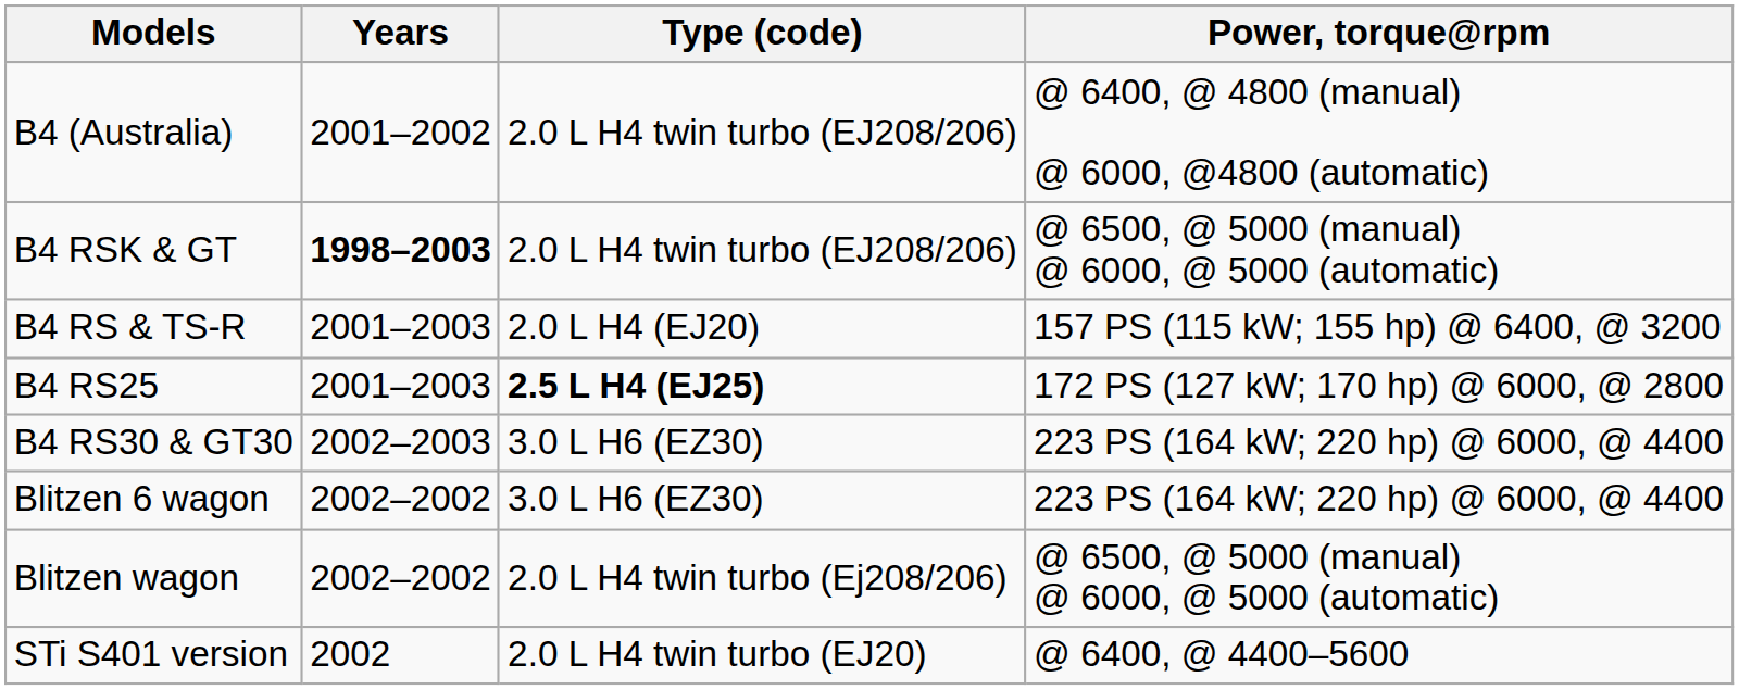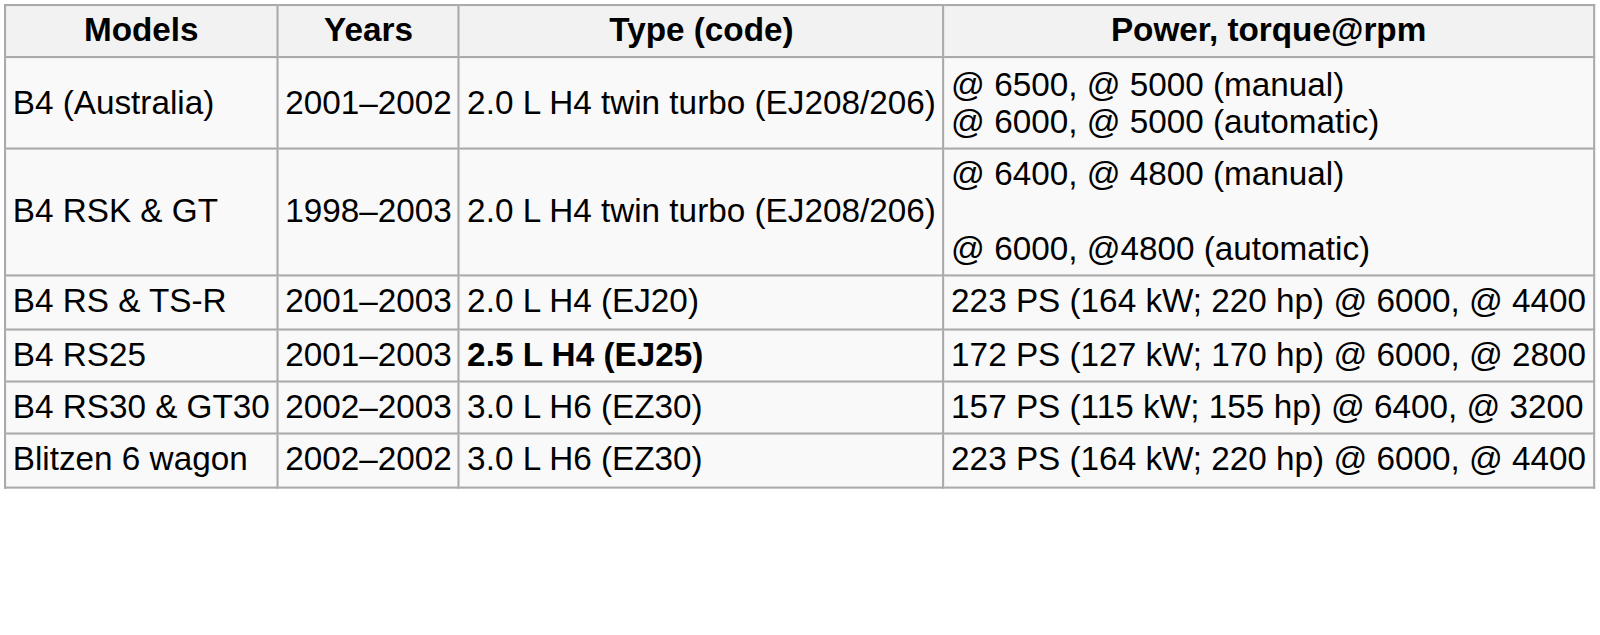 <table class="wikitable">
 <tr>
 <th>Models</th>
 <th>Years</th>
 <th>Type (code)</th>
 <th>Power, torque@rpm</th>
 </tr>
 <tr>
 <td>B4 (Australia)</td>
 <td>2001–2002</td>
 <td> 2.0 L  H4 twin turbo (EJ208/206)</td>
-<td> @ 6400,  @ 4800 (manual)<br><br> @ 6000, @4800 (automatic)</td>
+<td> @ 6500,  @ 5000 (manual)<br> @ 6000,  @ 5000 (automatic)</td>
 </tr>
 <tr>
 <td>B4 RSK & GT</td>
-<td><strong>1998–2003</strong></td>
+<td>1998–2003</td>
 <td> 2.0 L H4 twin turbo (EJ208/206)</td>
-<td> @ 6500,  @ 5000 (manual)<br> @ 6000,  @ 5000 (automatic)</td>
+<td> @ 6400,  @ 4800 (manual)<br><br> @ 6000, @4800 (automatic)</td>
 </tr>
 <tr>
 <td>B4 RS & TS-R</td>
 <td>2001–2003</td>
 <td>2.0 L H4 (EJ20)</td>
-<td>157 PS (115 kW; 155 hp) @ 6400,  @ 3200</td>
+<td>223 PS (164 kW; 220 hp) @ 6000,  @ 4400</td>
 </tr>
 <tr>
 <td>B4 RS25</td>
 <td>2001–2003</td>
 <td><strong>2.5 L H4 (EJ25)</strong></td>
 <td>172 PS (127 kW; 170 hp) @ 6000,  @ 2800</td>
 </tr>
 <tr>
 <td>B4 RS30 & GT30</td>
 <td>2002–2003</td>
 <td>3.0 L H6 (EZ30)</td>
-<td>223 PS (164 kW; 220 hp) @ 6000,  @ 4400</td>
+<td>157 PS (115 kW; 155 hp) @ 6400,  @ 3200</td>
 </tr>
 <tr>
 <td>Blitzen 6 wagon</td>
 <td>2002–2002</td>
 <td>3.0 L H6 (EZ30)</td>
 <td>223 PS (164 kW; 220 hp) @ 6000,  @ 4400</td>
 </tr>
-<tr>
-<td>Blitzen wagon</td>
-<td>2002–2002</td>
-<td> 2.0 L H4 twin turbo (Ej208/206)</td>
-<td> @ 6500,  @ 5000 (manual)<br> @ 6000,  @ 5000 (automatic)</td>
-</tr>
-<tr>
-<td>STi S401 version</td>
-<td>2002</td>
-<td>2.0 L H4 twin turbo (EJ20)</td>
-<td> @ 6400,  @ 4400–5600</td>
-</tr>
 </table>
